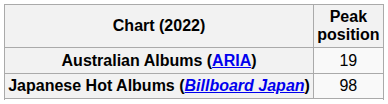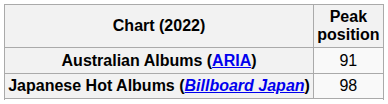 <table class="wikitable sortable plainrowheaders" style="text-align:center;">
 <tr>
 <th scope="col">Chart (2022)</th>
 <th scope="col">Peak<br>position</th>
 </tr>
 <tr>
 <th scope="row">Australian Albums (<a href='#'>ARIA</a>)</th>
-<td>19</td>
+<td>91</td>
 </tr>
 <tr>
 </tr>
 <tr>
 </tr>
 <tr>
 <th scope="row">Japanese Hot Albums (<em><a href='#'>Billboard Japan</a></em>)</th>
 <td>98</td>
 </tr>
 <tr>
 </tr>
 <tr>
 </tr>
 <tr>
 </tr>
 <tr>
 </tr>
 <tr>
 </tr>
 <tr>
 </tr>
 </table>
